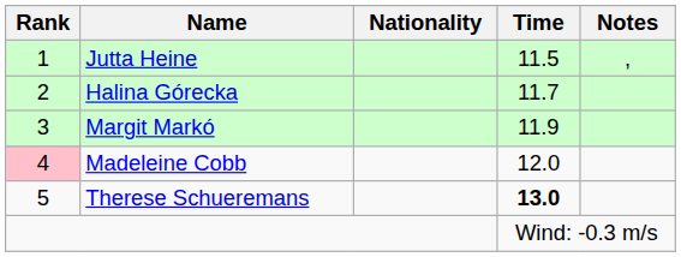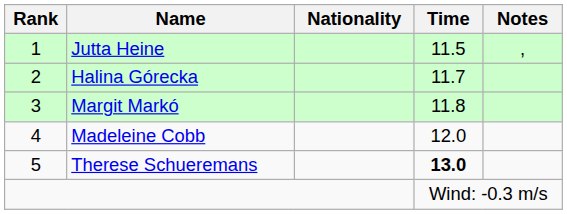 <table class="wikitable sortable" style="text-align:center;width: 55%">
 <tr>
 <th>Rank</th>
 <th>Name</th>
 <th>Nationality</th>
 <th>Time</th>
 <th>Notes</th>
 </tr>
 <tr bgcolor=ccffcc>
 <td>1</td>
 <td align=left><a href='#'>Jutta Heine</a></td>
 <td align=left></td>
 <td>11.5</td>
 <td>, </td>
 </tr>
 <tr bgcolor=ccffcc>
 <td>2</td>
 <td align=left><a href='#'>Halina Górecka</a></td>
 <td align=left></td>
 <td>11.7</td>
 <td></td>
 </tr>
 <tr bgcolor=ccffcc>
 <td>3</td>
 <td align=left><a href='#'>Margit Markó</a></td>
 <td align=left></td>
-<td>11.9</td>
+<td>11.8</td>
 <td></td>
 </tr>
 <tr>
-<td style="background: pink;">4</td>
+<td>4</td>
 <td align=left><a href='#'>Madeleine Cobb</a></td>
 <td align=left></td>
 <td>12.0</td>
 <td></td>
 </tr>
 <tr>
 <td>5</td>
 <td align=left><a href='#'>Therese Schueremans</a></td>
 <td align=left></td>
 <td><strong>13.0</strong></td>
 <td></td>
 </tr>
 <tr>
 <td colspan="3"></td>
 <td colspan="2">Wind: -0.3 m/s</td>
 </tr>
 </table>
